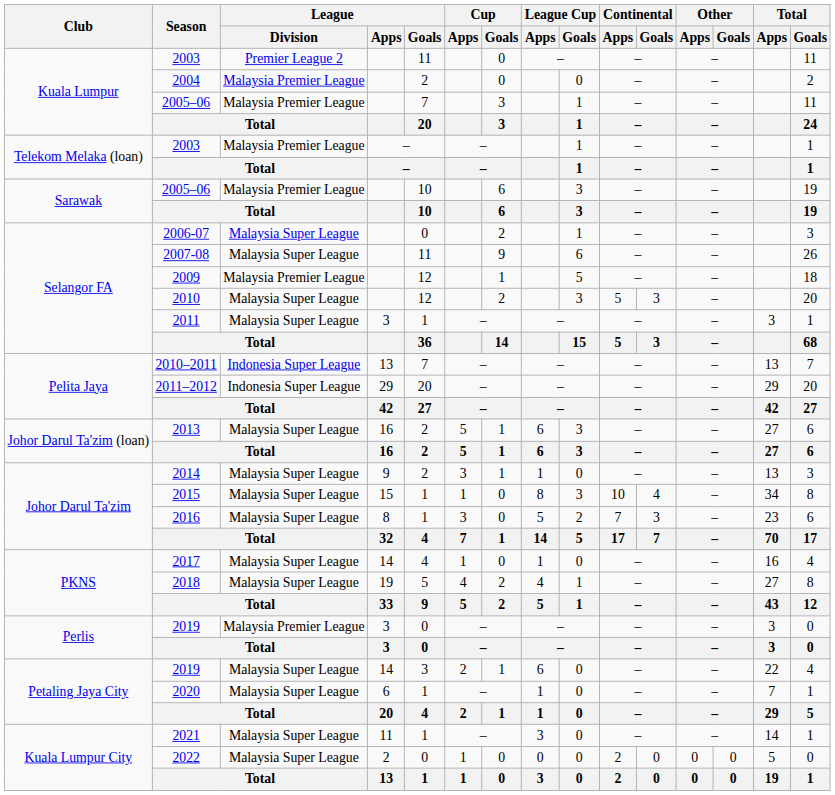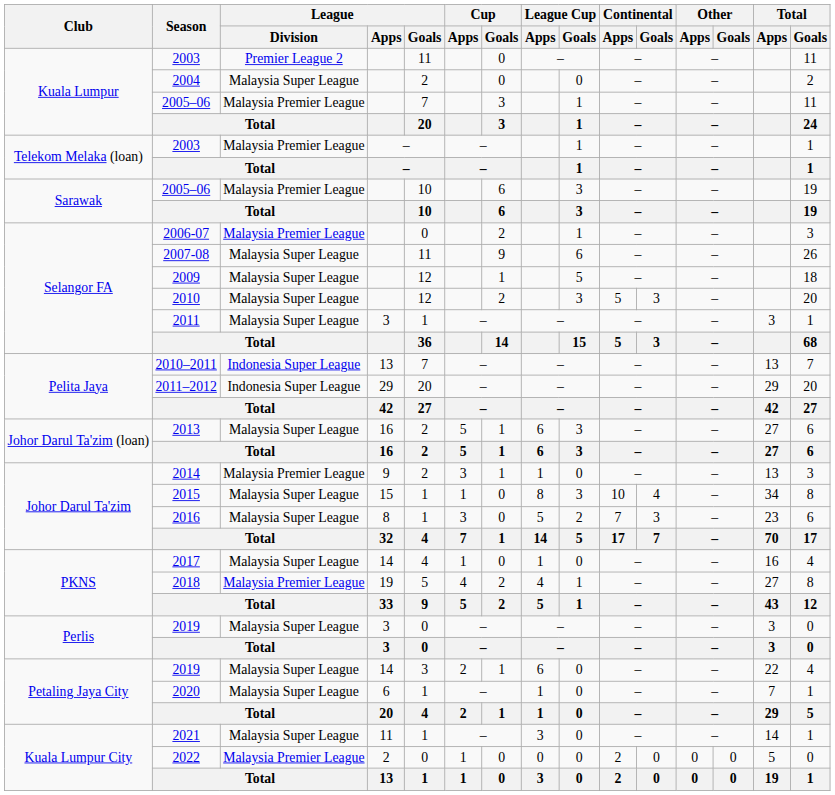 <table class=wikitable style="text-align:center">
 <tr>
 <th rowspan=2>Club</th>
 <th rowspan=2>Season</th>
 <th colspan=3>League</th>
 <th colspan=2>Cup</th>
 <th colspan=2>League Cup</th>
 <th colspan=2>Continental</th>
 <th colspan=2>Other</th>
 <th colspan=2>Total</th>
 </tr>
 <tr>
 <th>Division</th>
 <th>Apps</th>
 <th>Goals</th>
 <th>Apps</th>
 <th>Goals</th>
 <th>Apps</th>
 <th>Goals</th>
 <th>Apps</th>
 <th>Goals</th>
 <th>Apps</th>
 <th>Goals</th>
 <th>Apps</th>
 <th>Goals</th>
 </tr>
 <tr>
 <td rowspan=4><a href='#'>Kuala Lumpur</a></td>
 <td><a href='#'>2003</a></td>
 <td><a href='#'>Premier League 2</a></td>
 <td></td>
 <td>11</td>
 <td></td>
 <td>0</td>
 <td colspan="2">–</td>
 <td colspan="2">–</td>
 <td colspan="2">–</td>
 <td></td>
 <td>11</td>
 </tr>
 <tr>
 <td><a href='#'>2004</a></td>
-<td><a href='#'>Malaysia Premier League</a></td>
+<td>Malaysia Super League</td>
 <td></td>
 <td>2</td>
 <td></td>
 <td>0</td>
 <td></td>
 <td>0</td>
 <td colspan="2">–</td>
 <td colspan="2">–</td>
 <td></td>
 <td>2</td>
 </tr>
 <tr>
 <td><a href='#'>2005–06</a></td>
 <td>Malaysia Premier League</td>
 <td></td>
 <td>7</td>
 <td></td>
 <td>3</td>
 <td></td>
 <td>1</td>
 <td colspan="2">–</td>
 <td colspan="2">–</td>
 <td></td>
 <td>11</td>
 </tr>
 <tr>
 <th colspan="2">Total</th>
 <th></th>
 <th>20</th>
 <th></th>
 <th>3</th>
 <th></th>
 <th>1</th>
 <th colspan=2>–</th>
 <th colspan="2">–</th>
 <th></th>
 <th>24</th>
 </tr>
 <tr>
 <td rowspan=2><a href='#'>Telekom Melaka</a> (loan)</td>
 <td><a href='#'>2003</a></td>
 <td>Malaysia Premier League</td>
 <td colspan=2>–</td>
 <td colspan=2>–</td>
 <td></td>
 <td>1</td>
 <td colspan=2>–</td>
 <td colspan=2>–</td>
 <td></td>
 <td>1</td>
 </tr>
 <tr>
 <th colspan="2">Total</th>
 <th colspan=2>–</th>
 <th colspan=2>–</th>
 <th></th>
 <th>1</th>
 <th colspan=2>–</th>
 <th colspan=2>–</th>
 <th></th>
 <th>1</th>
 </tr>
 <tr>
 <td rowspan=2><a href='#'>Sarawak</a></td>
 <td><a href='#'>2005–06</a></td>
 <td>Malaysia Premier League</td>
 <td></td>
 <td>10</td>
 <td></td>
 <td>6</td>
 <td></td>
 <td>3</td>
 <td colspan=2>–</td>
 <td colspan=2>–</td>
 <td></td>
 <td>19</td>
 </tr>
 <tr>
 <th colspan="2">Total</th>
 <th></th>
 <th>10</th>
 <th></th>
 <th>6</th>
 <th></th>
 <th>3</th>
 <th colspan=2>–</th>
 <th colspan=2>–</th>
 <th></th>
 <th>19</th>
 </tr>
 <tr>
 <td rowspan=6><a href='#'>Selangor FA</a></td>
 <td><a href='#'>2006-07</a></td>
-<td><a href='#'>Malaysia Super League</a></td>
+<td><a href='#'>Malaysia Premier League</a></td>
 <td></td>
 <td>0</td>
 <td></td>
 <td>2</td>
 <td></td>
 <td>1</td>
 <td colspan="2">–</td>
 <td colspan=2>–</td>
 <td></td>
 <td>3</td>
 </tr>
 <tr>
 <td><a href='#'>2007-08</a></td>
 <td>Malaysia Super League</td>
 <td></td>
 <td>11</td>
 <td></td>
 <td>9</td>
 <td></td>
 <td>6</td>
 <td colspan="2">–</td>
 <td colspan=2>–</td>
 <td></td>
 <td>26</td>
 </tr>
 <tr>
 <td><a href='#'>2009</a></td>
-<td>Malaysia Premier League</td>
+<td>Malaysia Super League</td>
 <td></td>
 <td>12</td>
 <td></td>
 <td>1</td>
 <td></td>
 <td>5</td>
 <td colspan="2">–</td>
 <td colspan=2>–</td>
 <td></td>
 <td>18</td>
 </tr>
 <tr>
 <td><a href='#'>2010</a></td>
 <td>Malaysia Super League</td>
 <td></td>
 <td>12</td>
 <td></td>
 <td>2</td>
 <td></td>
 <td>3</td>
 <td>5</td>
 <td>3</td>
 <td colspan=2>–</td>
 <td></td>
 <td>20</td>
 </tr>
 <tr>
 <td><a href='#'>2011</a></td>
 <td>Malaysia Super League</td>
 <td>3</td>
 <td>1</td>
 <td colspan="2">–</td>
 <td colspan="2">–</td>
 <td colspan="2">–</td>
 <td colspan=2>–</td>
 <td>3</td>
 <td>1</td>
 </tr>
 <tr>
 <th colspan="2">Total</th>
 <th></th>
 <th>36</th>
 <th></th>
 <th>14</th>
 <th></th>
 <th>15</th>
 <th>5</th>
 <th>3</th>
 <th colspan="2">–</th>
 <th></th>
 <th>68</th>
 </tr>
 <tr>
 <td rowspan=3><a href='#'>Pelita Jaya</a></td>
 <td><a href='#'>2010–2011</a></td>
 <td><a href='#'>Indonesia Super League</a></td>
 <td>13</td>
 <td>7</td>
 <td colspan=2>–</td>
 <td colspan=2>–</td>
 <td colspan=2>–</td>
 <td colspan=2>–</td>
 <td>13</td>
 <td>7</td>
 </tr>
 <tr>
 <td><a href='#'>2011–2012</a></td>
 <td>Indonesia Super League</td>
 <td>29</td>
 <td>20</td>
 <td colspan=2>–</td>
 <td colspan=2>–</td>
 <td colspan=2>–</td>
 <td colspan=2>–</td>
 <td>29</td>
 <td>20</td>
 </tr>
 <tr>
 <th colspan="2">Total</th>
 <th>42</th>
 <th>27</th>
 <th colspan=2>–</th>
 <th colspan=2>–</th>
 <th colspan=2>–</th>
 <th colspan=2>–</th>
 <th>42</th>
 <th>27</th>
 </tr>
 <tr>
 <td rowspan=2><a href='#'>Johor Darul Ta'zim</a> (loan)</td>
 <td><a href='#'>2013</a></td>
 <td>Malaysia Super League</td>
 <td>16</td>
 <td>2</td>
 <td>5</td>
 <td>1</td>
 <td>6</td>
 <td>3</td>
 <td colspan=2>–</td>
 <td colspan=2>–</td>
 <td>27</td>
 <td>6</td>
 </tr>
 <tr>
 <th colspan="2">Total</th>
 <th>16</th>
 <th>2</th>
 <th>5</th>
 <th>1</th>
 <th>6</th>
 <th>3</th>
 <th colspan=2>–</th>
 <th colspan=2>–</th>
 <th>27</th>
 <th>6</th>
 </tr>
 <tr>
 <td rowspan=4><a href='#'>Johor Darul Ta'zim</a></td>
 <td><a href='#'>2014</a></td>
-<td>Malaysia Super League</td>
+<td>Malaysia Premier League</td>
 <td>9</td>
 <td>2</td>
 <td>3</td>
 <td>1</td>
 <td>1</td>
 <td>0</td>
 <td colspan=2>–</td>
 <td colspan=2>–</td>
 <td>13</td>
 <td>3</td>
 </tr>
 <tr>
 <td><a href='#'>2015</a></td>
 <td>Malaysia Super League</td>
 <td>15</td>
 <td>1</td>
 <td>1</td>
 <td>0</td>
 <td>8</td>
 <td>3</td>
 <td>10</td>
 <td>4</td>
 <td colspan=2>–</td>
 <td>34</td>
 <td>8</td>
 </tr>
 <tr>
 <td><a href='#'>2016</a></td>
 <td>Malaysia Super League</td>
 <td>8</td>
 <td>1</td>
 <td>3</td>
 <td>0</td>
 <td>5</td>
 <td>2</td>
 <td>7</td>
 <td>3</td>
 <td colspan=2>–</td>
 <td>23</td>
 <td>6</td>
 </tr>
 <tr>
 <th colspan="2">Total</th>
 <th>32</th>
 <th>4</th>
 <th>7</th>
 <th>1</th>
 <th>14</th>
 <th>5</th>
 <th>17</th>
 <th>7</th>
 <th colspan=2>–</th>
 <th>70</th>
 <th>17</th>
 </tr>
 <tr>
 <td rowspan=3><a href='#'>PKNS</a></td>
 <td><a href='#'>2017</a></td>
 <td>Malaysia Super League</td>
 <td>14</td>
 <td>4</td>
 <td>1</td>
 <td>0</td>
 <td>1</td>
 <td>0</td>
 <td colspan=2>–</td>
 <td colspan=2>–</td>
 <td>16</td>
 <td>4</td>
 </tr>
 <tr>
 <td><a href='#'>2018</a></td>
-<td>Malaysia Super League</td>
+<td><a href='#'>Malaysia Premier League</a></td>
 <td>19</td>
 <td>5</td>
 <td>4</td>
 <td>2</td>
 <td>4</td>
 <td>1</td>
 <td colspan=2>–</td>
 <td colspan=2>–</td>
 <td>27</td>
 <td>8</td>
 </tr>
 <tr>
 <th colspan="2">Total</th>
 <th>33</th>
 <th>9</th>
 <th>5</th>
 <th>2</th>
 <th>5</th>
 <th>1</th>
 <th colspan=2>–</th>
 <th colspan=2>–</th>
 <th>43</th>
 <th>12</th>
 </tr>
 <tr>
 <td rowspan=2><a href='#'>Perlis</a></td>
 <td><a href='#'>2019</a></td>
-<td>Malaysia Premier League</td>
+<td>Malaysia Super League</td>
 <td>3</td>
 <td>0</td>
 <td colspan=2>–</td>
 <td colspan=2>–</td>
 <td colspan=2>–</td>
 <td colspan=2>–</td>
 <td>3</td>
 <td>0</td>
 </tr>
 <tr>
 <th colspan="2">Total</th>
 <th>3</th>
 <th>0</th>
 <th colspan=2>–</th>
 <th colspan=2>–</th>
 <th colspan=2>–</th>
 <th colspan=2>–</th>
 <th>3</th>
 <th>0</th>
 </tr>
 <tr>
 <td rowspan=3><a href='#'>Petaling Jaya City</a></td>
 <td><a href='#'>2019</a></td>
 <td>Malaysia Super League</td>
 <td>14</td>
 <td>3</td>
 <td>2</td>
 <td>1</td>
 <td>6</td>
 <td>0</td>
 <td colspan=2>–</td>
 <td colspan=2>–</td>
 <td>22</td>
 <td>4</td>
 </tr>
 <tr>
 <td><a href='#'>2020</a></td>
 <td>Malaysia Super League</td>
 <td>6</td>
 <td>1</td>
 <td colspan=2>–</td>
 <td>1</td>
 <td>0</td>
 <td colspan=2>–</td>
 <td colspan=2>–</td>
 <td>7</td>
 <td>1</td>
 </tr>
 <tr>
 <th colspan="2">Total</th>
 <th>20</th>
 <th>4</th>
 <th>2</th>
 <th>1</th>
 <th>1</th>
 <th>0</th>
 <th colspan=2>–</th>
 <th colspan=2>–</th>
 <th>29</th>
 <th>5</th>
 </tr>
 <tr>
 <td rowspan=3><a href='#'>Kuala Lumpur City</a></td>
 <td><a href='#'>2021</a></td>
 <td>Malaysia Super League</td>
 <td>11</td>
 <td>1</td>
 <td colspan=2>–</td>
 <td>3</td>
 <td>0</td>
 <td colspan=2>–</td>
 <td colspan=2>–</td>
 <td>14</td>
 <td>1</td>
 </tr>
 <tr>
 <td><a href='#'>2022</a></td>
-<td>Malaysia Super League</td>
+<td><a href='#'>Malaysia Premier League</a></td>
 <td>2</td>
 <td>0</td>
 <td>1</td>
 <td>0</td>
 <td>0</td>
 <td>0</td>
 <td>2</td>
 <td>0</td>
 <td>0</td>
 <td>0</td>
 <td>5</td>
 <td>0</td>
 </tr>
 <tr>
 <th colspan="2">Total</th>
 <th>13</th>
 <th>1</th>
 <th>1</th>
 <th>0</th>
 <th>3</th>
 <th>0</th>
 <th>2</th>
 <th>0</th>
 <th>0</th>
 <th>0</th>
 <th>19</th>
 <th>1</th>
 </tr>
 </table>
